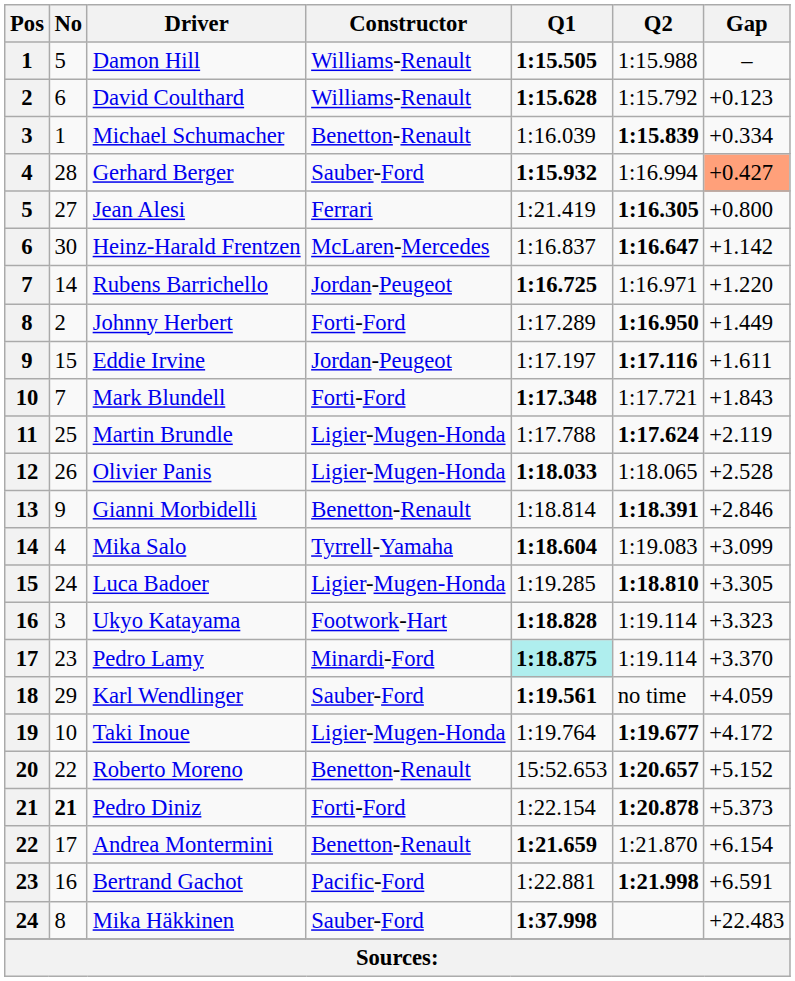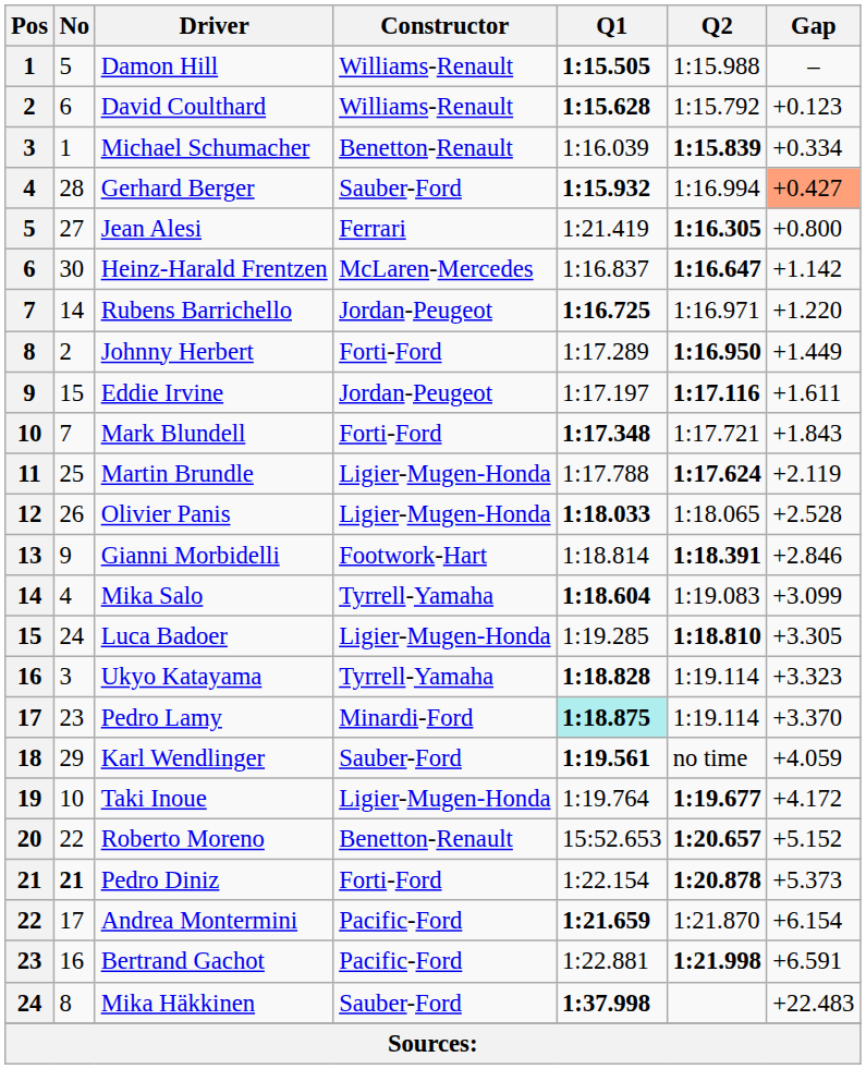 <table class="wikitable sortable" style="font-size: 95%;">
 <tr>
 <th>Pos</th>
 <th>No</th>
 <th>Driver</th>
 <th>Constructor</th>
 <th>Q1</th>
 <th>Q2</th>
 <th>Gap</th>
 </tr>
 <tr>
 <th>1</th>
 <td>5</td>
 <td> <a href='#'>Damon Hill</a></td>
 <td><a href='#'>Williams</a>-<a href='#'>Renault</a></td>
 <td><strong>1:15.505</strong></td>
 <td>1:15.988</td>
 <td align="center">–</td>
 </tr>
 <tr>
 <th>2</th>
 <td>6</td>
 <td> <a href='#'>David Coulthard</a></td>
 <td><a href='#'>Williams</a>-<a href='#'>Renault</a></td>
 <td><strong>1:15.628</strong></td>
 <td>1:15.792</td>
 <td>+0.123</td>
 </tr>
 <tr>
 <th>3</th>
 <td>1</td>
 <td> <a href='#'>Michael Schumacher</a></td>
 <td><a href='#'>Benetton</a>-<a href='#'>Renault</a></td>
 <td>1:16.039</td>
 <td><strong>1:15.839</strong></td>
 <td>+0.334</td>
 </tr>
 <tr>
 <th>4</th>
 <td>28</td>
 <td> <a href='#'>Gerhard Berger</a></td>
 <td><a href='#'>Sauber</a>-<a href='#'>Ford</a></td>
 <td><strong>1:15.932</strong></td>
 <td>1:16.994</td>
 <td style="background: lightsalmon;">+0.427</td>
 </tr>
 <tr>
 <th>5</th>
 <td>27</td>
 <td> <a href='#'>Jean Alesi</a></td>
 <td><a href='#'>Ferrari</a></td>
 <td>1:21.419</td>
 <td><strong>1:16.305</strong></td>
 <td>+0.800</td>
 </tr>
 <tr>
 <th>6</th>
 <td>30</td>
 <td> <a href='#'>Heinz-Harald Frentzen</a></td>
 <td><a href='#'>McLaren</a>-<a href='#'>Mercedes</a></td>
 <td>1:16.837</td>
 <td><strong>1:16.647</strong></td>
 <td>+1.142</td>
 </tr>
 <tr>
 <th>7</th>
 <td>14</td>
 <td> <a href='#'>Rubens Barrichello</a></td>
 <td><a href='#'>Jordan</a>-<a href='#'>Peugeot</a></td>
 <td><strong>1:16.725</strong></td>
 <td>1:16.971</td>
 <td>+1.220</td>
 </tr>
 <tr>
 <th>8</th>
 <td>2</td>
 <td> <a href='#'>Johnny Herbert</a></td>
 <td><a href='#'>Forti</a>-<a href='#'>Ford</a></td>
 <td>1:17.289</td>
 <td><strong>1:16.950</strong></td>
 <td>+1.449</td>
 </tr>
 <tr>
 <th>9</th>
 <td>15</td>
 <td> <a href='#'>Eddie Irvine</a></td>
 <td><a href='#'>Jordan</a>-<a href='#'>Peugeot</a></td>
 <td>1:17.197</td>
 <td><strong>1:17.116</strong></td>
 <td>+1.611</td>
 </tr>
 <tr>
 <th>10</th>
 <td>7</td>
 <td> <a href='#'>Mark Blundell</a></td>
 <td><a href='#'>Forti</a>-<a href='#'>Ford</a></td>
 <td><strong>1:17.348</strong></td>
 <td>1:17.721</td>
 <td>+1.843</td>
 </tr>
 <tr>
 <th>11</th>
 <td>25</td>
 <td> <a href='#'>Martin Brundle</a></td>
 <td><a href='#'>Ligier</a>-<a href='#'>Mugen-Honda</a></td>
 <td>1:17.788</td>
 <td><strong>1:17.624</strong></td>
 <td>+2.119</td>
 </tr>
 <tr>
 <th>12</th>
 <td>26</td>
 <td> <a href='#'>Olivier Panis</a></td>
 <td><a href='#'>Ligier</a>-<a href='#'>Mugen-Honda</a></td>
 <td><strong>1:18.033</strong></td>
 <td>1:18.065</td>
 <td>+2.528</td>
 </tr>
 <tr>
 <th>13</th>
 <td>9</td>
 <td> <a href='#'>Gianni Morbidelli</a></td>
-<td><a href='#'>Benetton</a>-<a href='#'>Renault</a></td>
+<td><a href='#'>Footwork</a>-<a href='#'>Hart</a></td>
 <td>1:18.814</td>
 <td><strong>1:18.391</strong></td>
 <td>+2.846</td>
 </tr>
 <tr>
 <th>14</th>
 <td>4</td>
 <td> <a href='#'>Mika Salo</a></td>
 <td><a href='#'>Tyrrell</a>-<a href='#'>Yamaha</a></td>
 <td><strong>1:18.604</strong></td>
 <td>1:19.083</td>
 <td>+3.099</td>
 </tr>
 <tr>
 <th>15</th>
 <td>24</td>
 <td> <a href='#'>Luca Badoer</a></td>
 <td><a href='#'>Ligier</a>-<a href='#'>Mugen-Honda</a></td>
 <td>1:19.285</td>
 <td><strong>1:18.810</strong></td>
 <td>+3.305</td>
 </tr>
 <tr>
 <th>16</th>
 <td>3</td>
 <td> <a href='#'>Ukyo Katayama</a></td>
-<td><a href='#'>Footwork</a>-<a href='#'>Hart</a></td>
+<td><a href='#'>Tyrrell</a>-<a href='#'>Yamaha</a></td>
 <td><strong>1:18.828</strong></td>
 <td>1:19.114</td>
 <td>+3.323</td>
 </tr>
 <tr>
 <th>17</th>
 <td>23</td>
 <td> <a href='#'>Pedro Lamy</a></td>
 <td><a href='#'>Minardi</a>-<a href='#'>Ford</a></td>
 <td style="background: paleturquoise;"><strong>1:18.875</strong></td>
 <td>1:19.114</td>
 <td>+3.370</td>
 </tr>
 <tr>
 <th>18</th>
 <td>29</td>
 <td> <a href='#'>Karl Wendlinger</a></td>
 <td><a href='#'>Sauber</a>-<a href='#'>Ford</a></td>
 <td><strong>1:19.561</strong></td>
 <td>no time</td>
 <td>+4.059</td>
 </tr>
 <tr>
 <th>19</th>
 <td>10</td>
 <td> <a href='#'>Taki Inoue</a></td>
 <td><a href='#'>Ligier</a>-<a href='#'>Mugen-Honda</a></td>
 <td>1:19.764</td>
 <td><strong>1:19.677</strong></td>
 <td>+4.172</td>
 </tr>
 <tr>
 <th>20</th>
 <td>22</td>
 <td> <a href='#'>Roberto Moreno</a></td>
 <td><a href='#'>Benetton</a>-<a href='#'>Renault</a></td>
 <td>15:52.653</td>
 <td><strong>1:20.657</strong></td>
 <td>+5.152</td>
 </tr>
 <tr>
 <th>21</th>
 <td><strong>21</strong></td>
 <td> <a href='#'>Pedro Diniz</a></td>
 <td><a href='#'>Forti</a>-<a href='#'>Ford</a></td>
 <td>1:22.154</td>
 <td><strong>1:20.878</strong></td>
 <td>+5.373</td>
 </tr>
 <tr>
 <th>22</th>
 <td>17</td>
 <td> <a href='#'>Andrea Montermini</a></td>
-<td><a href='#'>Benetton</a>-<a href='#'>Renault</a></td>
+<td><a href='#'>Pacific</a>-<a href='#'>Ford</a></td>
 <td><strong>1:21.659</strong></td>
 <td>1:21.870</td>
 <td>+6.154</td>
 </tr>
 <tr>
 <th>23</th>
 <td>16</td>
 <td> <a href='#'>Bertrand Gachot</a></td>
 <td><a href='#'>Pacific</a>-<a href='#'>Ford</a></td>
 <td>1:22.881</td>
 <td><strong>1:21.998</strong></td>
 <td>+6.591</td>
 </tr>
 <tr>
 <th>24</th>
 <td>8</td>
 <td> <a href='#'>Mika Häkkinen</a></td>
 <td><a href='#'>Sauber</a>-<a href='#'>Ford</a></td>
 <td><strong>1:37.998</strong></td>
 <td></td>
 <td>+22.483</td>
 </tr>
 <tr>
 </tr>
 <tr>
 <th colspan="7">Sources:</th>
 </tr>
 </table>
